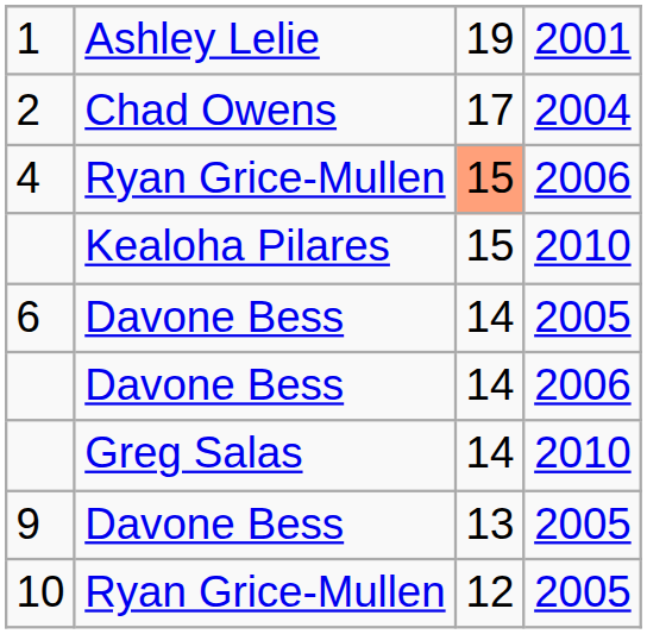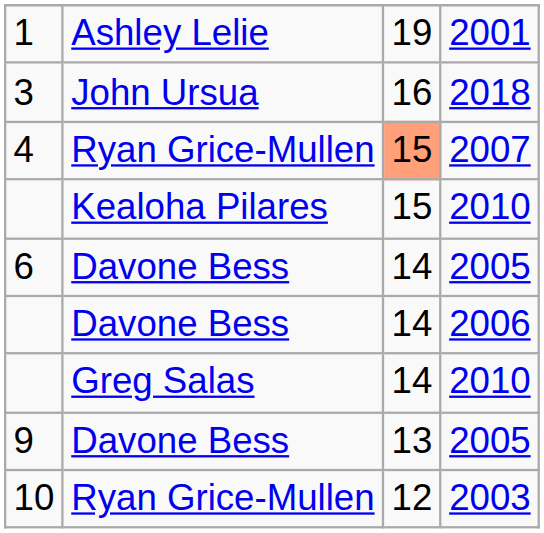 <table class="wikitable">
 <tr>
 </tr>
 <tr>
 <td>1</td>
 <td><a href='#'>Ashley Lelie</a></td>
 <td>19</td>
 <td><a href='#'>2001</a></td>
 </tr>
 <tr>
-<td>2</td>
-<td><a href='#'>Chad Owens</a></td>
-<td>17</td>
-<td><a href='#'>2004</a></td>
+<td>3</td>
+<td><a href='#'>John Ursua</a></td>
+<td>16</td>
+<td><a href='#'>2018</a></td>
 </tr>
 <tr>
 <td>4</td>
 <td><a href='#'>Ryan Grice-Mullen</a></td>
 <td style="background: lightsalmon;">15</td>
-<td><a href='#'>2006</a></td>
+<td><a href='#'>2007</a></td>
 </tr>
 <tr>
 <td></td>
 <td><a href='#'>Kealoha Pilares</a></td>
 <td>15</td>
 <td><a href='#'>2010</a></td>
 </tr>
 <tr>
 <td>6</td>
 <td><a href='#'>Davone Bess</a></td>
 <td>14</td>
 <td><a href='#'>2005</a></td>
 </tr>
 <tr>
 <td></td>
 <td><a href='#'>Davone Bess</a></td>
 <td>14</td>
 <td><a href='#'>2006</a></td>
 </tr>
 <tr>
 <td></td>
 <td><a href='#'>Greg Salas</a></td>
 <td>14</td>
 <td><a href='#'>2010</a></td>
 </tr>
 <tr>
 <td>9</td>
 <td><a href='#'>Davone Bess</a></td>
 <td>13</td>
 <td><a href='#'>2005</a></td>
 </tr>
 <tr>
 <td>10</td>
 <td><a href='#'>Ryan Grice-Mullen</a></td>
 <td>12</td>
-<td><a href='#'>2005</a></td>
+<td><a href='#'>2003</a></td>
 </tr>
 </table>
